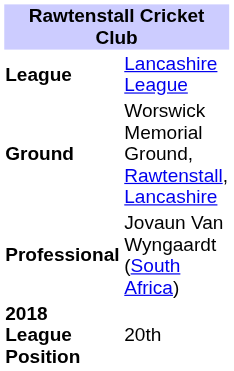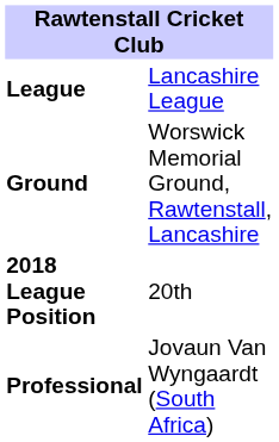 <table width=30% border=0 style="float:right;">
 <tr>
 <th colspan=2 style="background:#ccf"><span><strong>Rawtenstall Cricket Club</strong></span></th>
 </tr>
 <tr>
 <td width=40%><strong>League</strong></td>
 <td><a href='#'>Lancashire League</a></td>
 </tr>
 <tr>
 <td><strong>Ground</strong></td>
 <td>Worswick Memorial Ground, <a href='#'>Rawtenstall</a>, <a href='#'>Lancashire</a></td>
 </tr>
 <tr>
+<td><strong>2018 League Position</strong></td>
+<td>20th</td>
+</tr>
+<tr>
 <td><strong>Professional</strong></td>
 <td>Jovaun Van Wyngaardt (<a href='#'>South Africa</a>)</td>
 </tr>
-<tr>
-<td><strong>2018 League Position</strong></td>
-<td>20th</td>
-</tr>
 </table>
